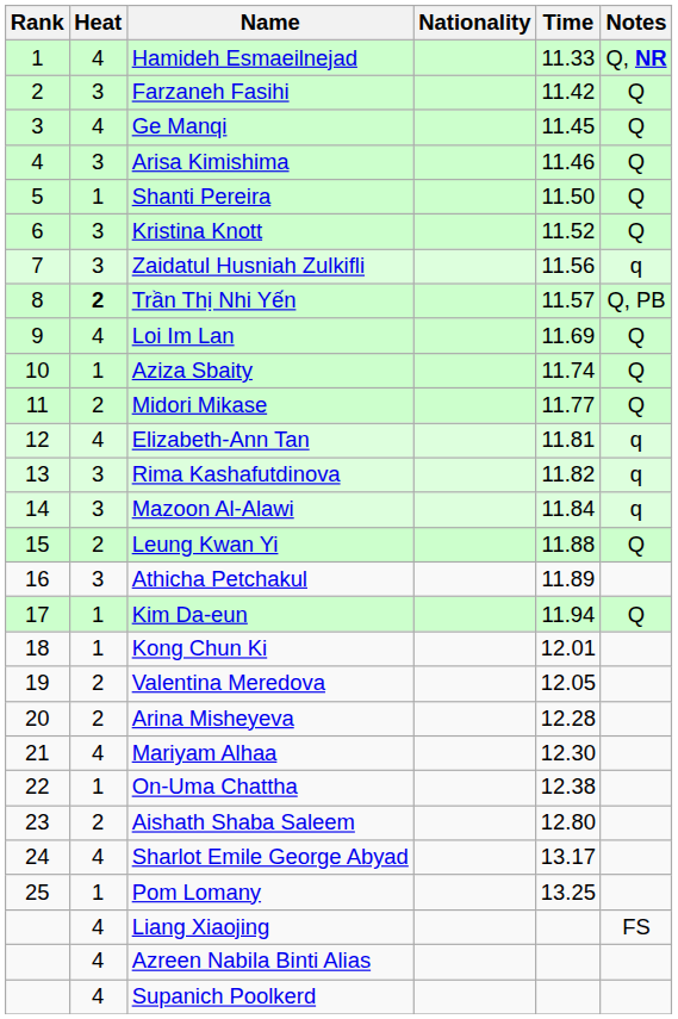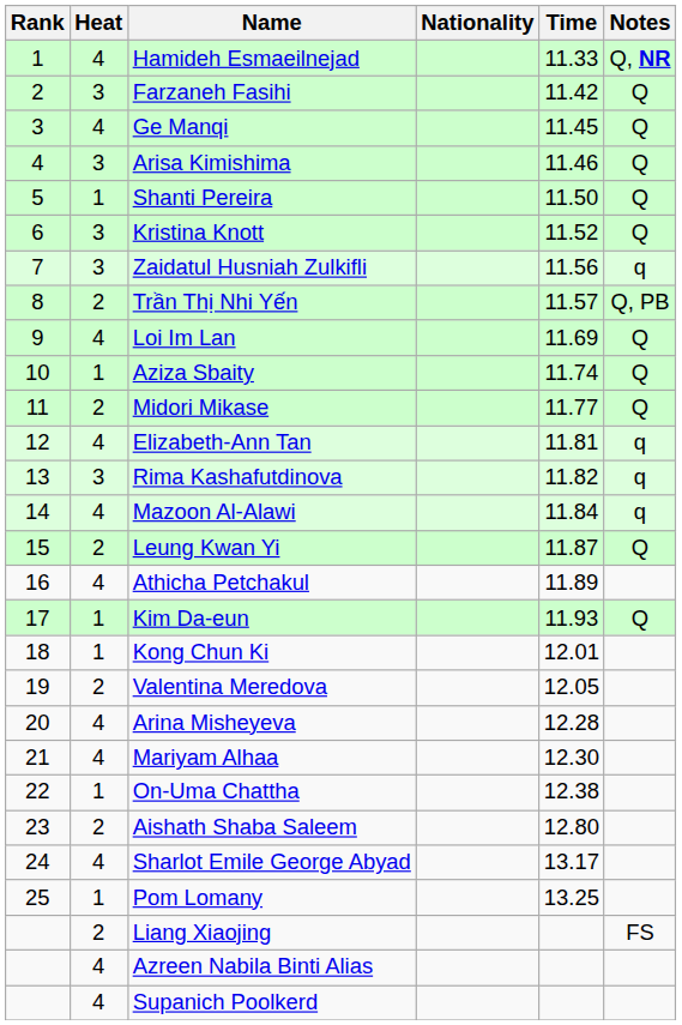 <table class="wikitable sortable" style="text-align:center">
 <tr>
 <th>Rank</th>
 <th>Heat</th>
 <th>Name</th>
 <th>Nationality</th>
 <th>Time</th>
 <th>Notes</th>
 </tr>
 <tr bgcolor=ccffcc>
 <td>1</td>
 <td>4</td>
 <td align=left><a href='#'>Hamideh Esmaeilnejad</a></td>
 <td align=left></td>
 <td>11.33</td>
 <td>Q, <strong><a href='#'>NR</a></strong></td>
 </tr>
 <tr bgcolor=ccffcc>
 <td>2</td>
 <td>3</td>
 <td align=left><a href='#'>Farzaneh Fasihi</a></td>
 <td align=left></td>
 <td>11.42</td>
 <td>Q</td>
 </tr>
 <tr bgcolor=ccffcc>
 <td>3</td>
 <td>4</td>
 <td align=left><a href='#'>Ge Manqi</a></td>
 <td align=left></td>
 <td>11.45</td>
 <td>Q</td>
 </tr>
 <tr bgcolor=ccffcc>
 <td>4</td>
 <td>3</td>
 <td align=left><a href='#'>Arisa Kimishima</a></td>
 <td align=left></td>
 <td>11.46</td>
 <td>Q</td>
 </tr>
 <tr bgcolor=ccffcc>
 <td>5</td>
 <td>1</td>
 <td align=left><a href='#'>Shanti Pereira</a></td>
 <td align=left></td>
 <td>11.50</td>
 <td>Q</td>
 </tr>
 <tr bgcolor=ccffcc>
 <td>6</td>
 <td>3</td>
 <td align=left><a href='#'>Kristina Knott</a></td>
 <td align=left></td>
 <td>11.52</td>
 <td>Q</td>
 </tr>
 <tr bgcolor=ddffdd>
 <td>7</td>
 <td>3</td>
 <td align=left><a href='#'>Zaidatul Husniah Zulkifli</a></td>
 <td align=left></td>
 <td>11.56</td>
 <td>q</td>
 </tr>
 <tr bgcolor=ccffcc>
 <td>8</td>
-<td><strong>2</strong></td>
+<td>2</td>
 <td align=left><a href='#'>Trần Thị Nhi Yến</a></td>
 <td align=left></td>
 <td>11.57</td>
 <td>Q, PB</td>
 </tr>
 <tr bgcolor=ccffcc>
 <td>9</td>
 <td>4</td>
 <td align=left><a href='#'>Loi Im Lan</a></td>
 <td align=left></td>
 <td>11.69</td>
 <td>Q</td>
 </tr>
 <tr bgcolor=ccffcc>
 <td>10</td>
 <td>1</td>
 <td align=left><a href='#'>Aziza Sbaity</a></td>
 <td align=left></td>
 <td>11.74</td>
 <td>Q</td>
 </tr>
 <tr bgcolor=ccffcc>
 <td>11</td>
 <td>2</td>
 <td align=left><a href='#'>Midori Mikase</a></td>
 <td align=left></td>
 <td>11.77</td>
 <td>Q</td>
 </tr>
 <tr bgcolor=ddffdd>
 <td>12</td>
 <td>4</td>
 <td align=left><a href='#'>Elizabeth-Ann Tan</a></td>
 <td align=left></td>
 <td>11.81</td>
 <td>q</td>
 </tr>
 <tr bgcolor=ddffdd>
 <td>13</td>
 <td>3</td>
 <td align=left><a href='#'>Rima Kashafutdinova</a></td>
 <td align=left></td>
 <td>11.82</td>
 <td>q</td>
 </tr>
 <tr bgcolor=ddffdd>
 <td>14</td>
-<td>3</td>
+<td>4</td>
 <td align=left><a href='#'>Mazoon Al-Alawi</a></td>
 <td align=left></td>
 <td>11.84</td>
 <td>q</td>
 </tr>
 <tr bgcolor=ccffcc>
 <td>15</td>
 <td>2</td>
 <td align=left><a href='#'>Leung Kwan Yi</a></td>
 <td align=left></td>
-<td>11.88</td>
+<td>11.87</td>
 <td>Q</td>
 </tr>
 <tr>
 <td>16</td>
-<td>3</td>
+<td>4</td>
 <td align=left><a href='#'>Athicha Petchakul</a></td>
 <td align=left></td>
 <td>11.89</td>
 <td></td>
 </tr>
 <tr bgcolor=ccffcc>
 <td>17</td>
 <td>1</td>
 <td align=left><a href='#'>Kim Da-eun</a></td>
 <td align=left></td>
-<td>11.94</td>
+<td>11.93</td>
 <td>Q</td>
 </tr>
 <tr>
 <td>18</td>
 <td>1</td>
 <td align=left><a href='#'>Kong Chun Ki</a></td>
 <td align=left></td>
 <td>12.01</td>
 <td></td>
 </tr>
 <tr>
 <td>19</td>
 <td>2</td>
 <td align=left><a href='#'>Valentina Meredova</a></td>
 <td align=left></td>
 <td>12.05</td>
 <td></td>
 </tr>
 <tr>
 <td>20</td>
-<td>2</td>
+<td>4</td>
 <td align=left><a href='#'>Arina Misheyeva</a></td>
 <td align=left></td>
 <td>12.28</td>
 <td></td>
 </tr>
 <tr>
 <td>21</td>
 <td>4</td>
 <td align=left><a href='#'>Mariyam Alhaa</a></td>
 <td align=left></td>
 <td>12.30</td>
 <td></td>
 </tr>
 <tr>
 <td>22</td>
 <td>1</td>
 <td align=left><a href='#'>On-Uma Chattha</a></td>
 <td align=left></td>
 <td>12.38</td>
 <td></td>
 </tr>
 <tr>
 <td>23</td>
 <td>2</td>
 <td align=left><a href='#'>Aishath Shaba Saleem</a></td>
 <td align=left></td>
 <td>12.80</td>
 <td></td>
 </tr>
 <tr>
 <td>24</td>
 <td>4</td>
 <td align=left><a href='#'>Sharlot Emile George Abyad</a></td>
 <td align=left></td>
 <td>13.17</td>
 <td></td>
 </tr>
 <tr>
 <td>25</td>
 <td>1</td>
 <td align=left><a href='#'>Pom Lomany</a></td>
 <td align=left></td>
 <td>13.25</td>
 <td></td>
 </tr>
 <tr>
 <td></td>
-<td>4</td>
+<td>2</td>
 <td align=left><a href='#'>Liang Xiaojing</a></td>
 <td align=left></td>
 <td></td>
 <td>FS</td>
 </tr>
 <tr>
 <td></td>
 <td>4</td>
 <td align=left><a href='#'>Azreen Nabila Binti Alias</a></td>
 <td align=left></td>
 <td></td>
 <td></td>
 </tr>
 <tr>
 <td></td>
 <td>4</td>
 <td align=left><a href='#'>Supanich Poolkerd</a></td>
 <td align=left></td>
 <td></td>
 <td></td>
 </tr>
 </table>
